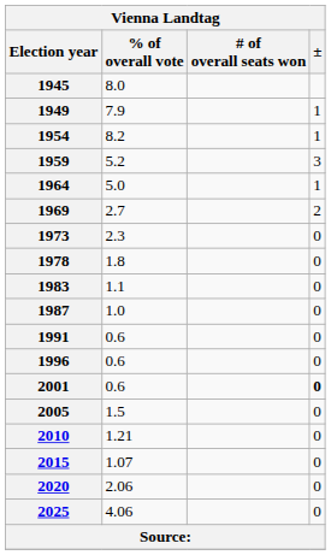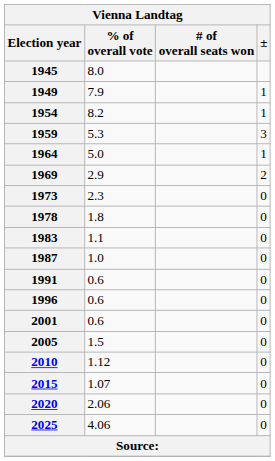 <table class=wikitable>
 <tr>
 <th colspan=6>Vienna Landtag</th>
 </tr>
 <tr>
 <th>Election year</th>
 <th>% of<br>overall vote</th>
 <th># of<br>overall seats won</th>
 <th>±</th>
 </tr>
 <tr>
 <th>1945</th>
 <td>8.0</td>
 <td></td>
 <td></td>
 </tr>
 <tr>
 <th>1949</th>
 <td>7.9</td>
 <td></td>
 <td>1</td>
 </tr>
 <tr>
 <th>1954</th>
 <td>8.2</td>
 <td></td>
 <td>1</td>
 </tr>
 <tr>
 <th>1959</th>
-<td>5.2</td>
+<td>5.3</td>
 <td></td>
 <td>3</td>
 </tr>
 <tr>
 <th>1964</th>
 <td>5.0</td>
 <td></td>
 <td>1</td>
 </tr>
 <tr>
 <th>1969</th>
-<td>2.7</td>
+<td>2.9</td>
 <td></td>
 <td>2</td>
 </tr>
 <tr>
 <th>1973</th>
 <td>2.3</td>
 <td></td>
 <td>0</td>
 </tr>
 <tr>
 <th>1978</th>
 <td>1.8</td>
 <td></td>
 <td>0</td>
 </tr>
 <tr>
 <th>1983</th>
 <td>1.1</td>
 <td></td>
 <td>0</td>
 </tr>
 <tr>
 <th>1987</th>
 <td>1.0</td>
 <td></td>
 <td>0</td>
 </tr>
 <tr>
 <th>1991</th>
 <td>0.6</td>
 <td></td>
 <td>0</td>
 </tr>
 <tr>
 <th>1996</th>
 <td>0.6</td>
 <td></td>
 <td>0</td>
 </tr>
 <tr>
 <th>2001</th>
 <td>0.6</td>
 <td></td>
-<td><strong>0</strong></td>
+<td>0</td>
 </tr>
 <tr>
 <th>2005</th>
 <td>1.5</td>
 <td></td>
 <td>0</td>
 </tr>
 <tr>
 <th><a href='#'>2010</a></th>
-<td>1.21</td>
+<td>1.12</td>
 <td></td>
 <td>0</td>
 </tr>
 <tr>
 <th><a href='#'>2015</a></th>
 <td>1.07</td>
 <td></td>
 <td>0</td>
 </tr>
 <tr>
 <th><a href='#'>2020</a></th>
 <td>2.06</td>
 <td></td>
 <td>0</td>
 </tr>
 <tr>
 <th><a href='#'>2025</a></th>
 <td>4.06</td>
 <td></td>
 <td>0</td>
 </tr>
 <tr>
 <th colspan=6>Source:  </th>
 </tr>
 <tr>
 </tr>
 </table>
